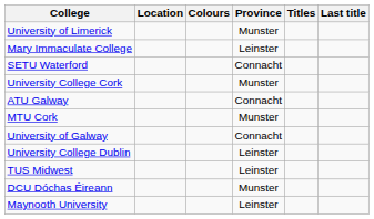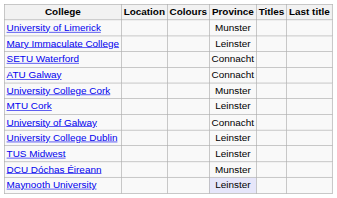 <table class="wikitable sortable" style="text-align:center;">
 <tr>
 <th>College</th>
 <th>Location</th>
 <th>Colours</th>
 <th>Province</th>
 <th>Titles</th>
 <th>Last title</th>
 </tr>
 <tr>
 <td style="text-align:left;"><a href='#'>University of Limerick</a></td>
 <td></td>
 <td></td>
 <td>Munster</td>
 <td></td>
 <td></td>
 </tr>
 <tr>
 <td style="text-align:left;"><a href='#'>Mary Immaculate College</a></td>
 <td></td>
 <td></td>
 <td>Leinster</td>
 <td></td>
 <td></td>
 </tr>
 <tr>
 <td style="text-align:left;"><a href='#'>SETU Waterford</a></td>
 <td></td>
 <td></td>
 <td>Connacht</td>
 <td></td>
 <td></td>
 </tr>
 <tr>
+<td style="text-align:left;"><a href='#'>ATU Galway</a></td>
+<td></td>
+<td></td>
+<td>Connacht</td>
+<td></td>
+<td></td>
+</tr>
+<tr>
 <td style="text-align:left;"><a href='#'>University College Cork</a></td>
 <td></td>
 <td></td>
 <td>Munster</td>
 <td></td>
 <td></td>
 </tr>
 <tr>
-<td style="text-align:left;"><a href='#'>ATU Galway</a></td>
-<td></td>
-<td></td>
-<td>Connacht</td>
-<td></td>
-<td></td>
-</tr>
-<tr>
 <td style="text-align:left;"><a href='#'>MTU Cork</a></td>
 <td></td>
 <td></td>
-<td>Munster</td>
+<td>Leinster</td>
 <td></td>
 <td></td>
 </tr>
 <tr>
 <td style="text-align:left;"><a href='#'>University of Galway</a></td>
 <td></td>
 <td></td>
 <td>Connacht</td>
 <td></td>
 <td></td>
 </tr>
 <tr>
 <td style="text-align:left;"><a href='#'>University College Dublin</a></td>
 <td></td>
 <td></td>
 <td>Leinster</td>
 <td></td>
 <td></td>
 </tr>
 <tr>
 <td style="text-align:left;"><a href='#'>TUS Midwest</a></td>
 <td></td>
 <td></td>
 <td>Leinster</td>
 <td></td>
 <td></td>
 </tr>
 <tr>
 <td style="text-align:left;"><a href='#'>DCU Dóchas Éireann</a></td>
 <td></td>
 <td></td>
 <td>Munster</td>
 <td></td>
 <td></td>
 </tr>
 <tr>
 <td style="text-align:left;"><a href='#'>Maynooth University</a></td>
 <td></td>
 <td></td>
-<td>Leinster</td>
+<td style="background: lavender;">Leinster</td>
 <td></td>
 <td></td>
 </tr>
 </table>
